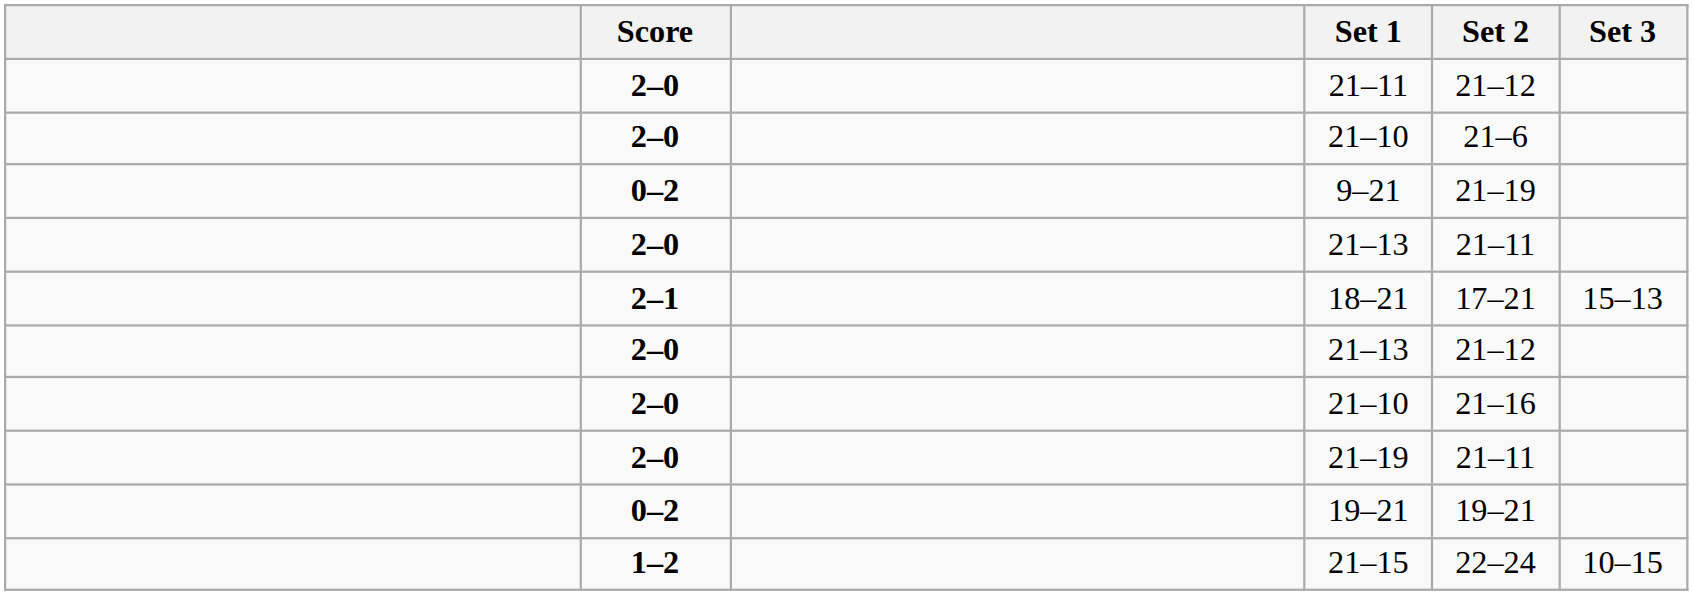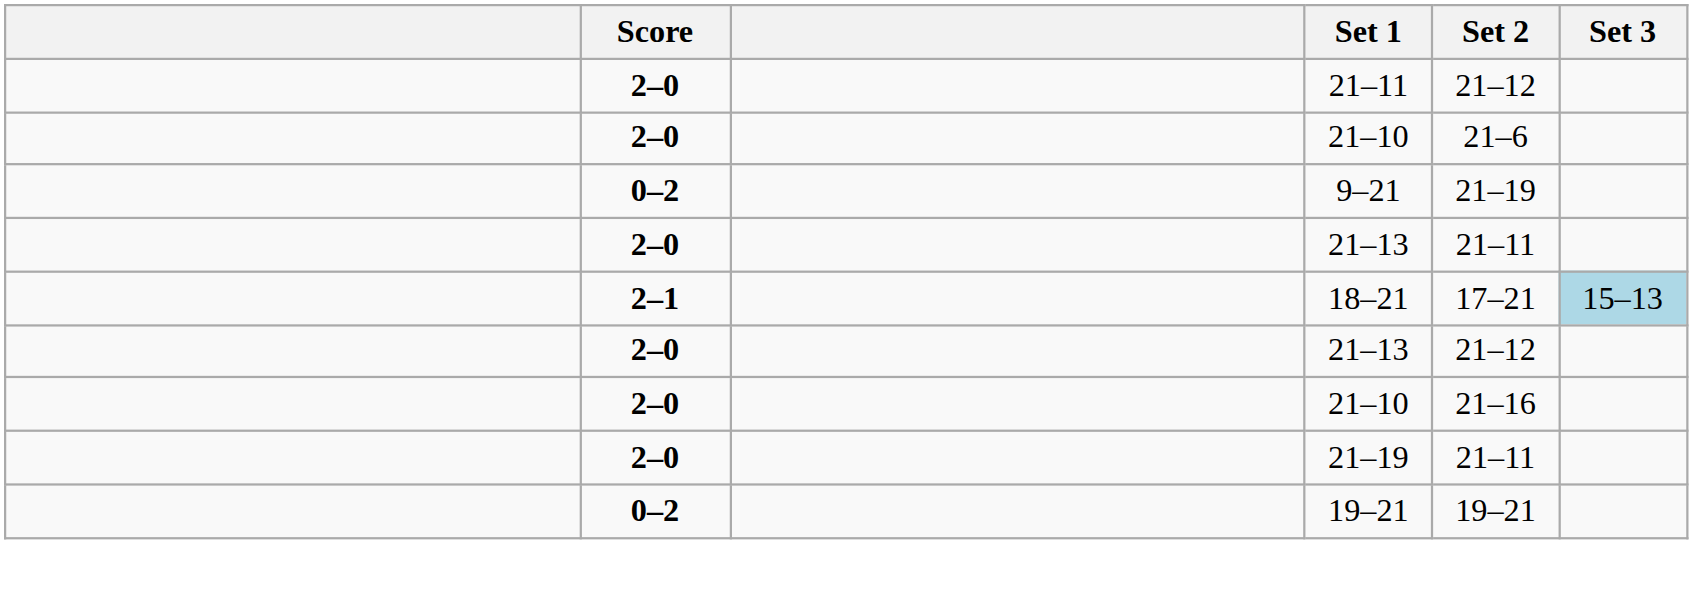 <table class="wikitable" style="text-align: center; font-size:90% ">
 <tr>
 <th align="right" width="250"></th>
 <th width="60">Score</th>
 <th align="left" width="250"></th>
 <th width="50">Set 1</th>
 <th width="50">Set 2</th>
 <th width="50">Set 3</th>
 </tr>
 <tr>
 <td align=right><strong></strong></td>
 <td align=center><strong>2–0</strong></td>
 <td align=left></td>
 <td>21–11</td>
 <td>21–12</td>
 <td></td>
 </tr>
 <tr>
 <td align=right><strong></strong></td>
 <td align=center><strong>2–0</strong></td>
 <td align=left></td>
 <td>21–10</td>
 <td>21–6</td>
 <td></td>
 </tr>
 <tr>
 <td align=right></td>
 <td align=center><strong>0–2</strong></td>
 <td align=left><strong></strong></td>
 <td>9–21</td>
 <td>21–19</td>
 <td></td>
 </tr>
 <tr>
 <td align=right><strong></strong></td>
 <td align=center><strong>2–0</strong></td>
 <td align=left></td>
 <td>21–13</td>
 <td>21–11</td>
 <td></td>
 </tr>
 <tr>
 <td align=right><strong></strong></td>
 <td align=center><strong>2–1</strong></td>
 <td align=left></td>
 <td>18–21</td>
 <td>17–21</td>
-<td>15–13</td>
+<td style="background: lightblue;">15–13</td>
 </tr>
 <tr>
 <td align=right><strong></strong></td>
 <td align=center><strong>2–0</strong></td>
 <td align=left></td>
 <td>21–13</td>
 <td>21–12</td>
 <td></td>
 </tr>
 <tr>
 <td align=right><strong></strong></td>
 <td align=center><strong>2–0</strong></td>
 <td align=left></td>
 <td>21–10</td>
 <td>21–16</td>
 <td></td>
 </tr>
 <tr>
 <td align=right><strong></strong></td>
 <td align=center><strong>2–0</strong></td>
 <td align=left></td>
 <td>21–19</td>
 <td>21–11</td>
 <td></td>
 </tr>
 <tr>
 <td align=right></td>
 <td align=center><strong>0–2</strong></td>
 <td align=left><strong></strong></td>
 <td>19–21</td>
 <td>19–21</td>
 <td></td>
 </tr>
-<tr>
-<td align=right></td>
-<td align=center><strong>1–2</strong></td>
-<td align=left><strong></strong></td>
-<td>21–15</td>
-<td>22–24</td>
-<td>10–15</td>
-</tr>
 </table>
